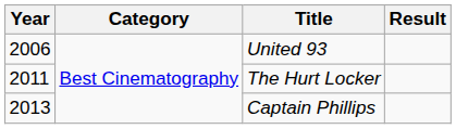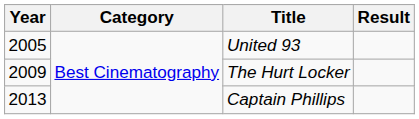 <table class="wikitable">
 <tr>
 <th>Year</th>
 <th>Category</th>
 <th>Title</th>
 <th>Result</th>
 </tr>
 <tr>
-<td>2006</td>
+<td>2005</td>
 <td rowspan=3><a href='#'>Best Cinematography</a></td>
 <td><em>United 93</em></td>
 <td></td>
 </tr>
 <tr>
-<td>2011</td>
+<td>2009</td>
 <td><em>The Hurt Locker</em></td>
 <td></td>
 </tr>
 <tr>
 <td>2013</td>
 <td><em>Captain Phillips</em></td>
 <td></td>
 </tr>
 </table>
